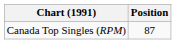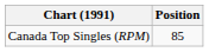 <table class="wikitable sortable">
 <tr>
 <th>Chart (1991)</th>
 <th>Position</th>
 </tr>
 <tr>
 <td align="left">Canada Top Singles (<em>RPM</em>)</td>
-<td align="center">87</td>
+<td align="center">85</td>
 </tr>
 </table>
